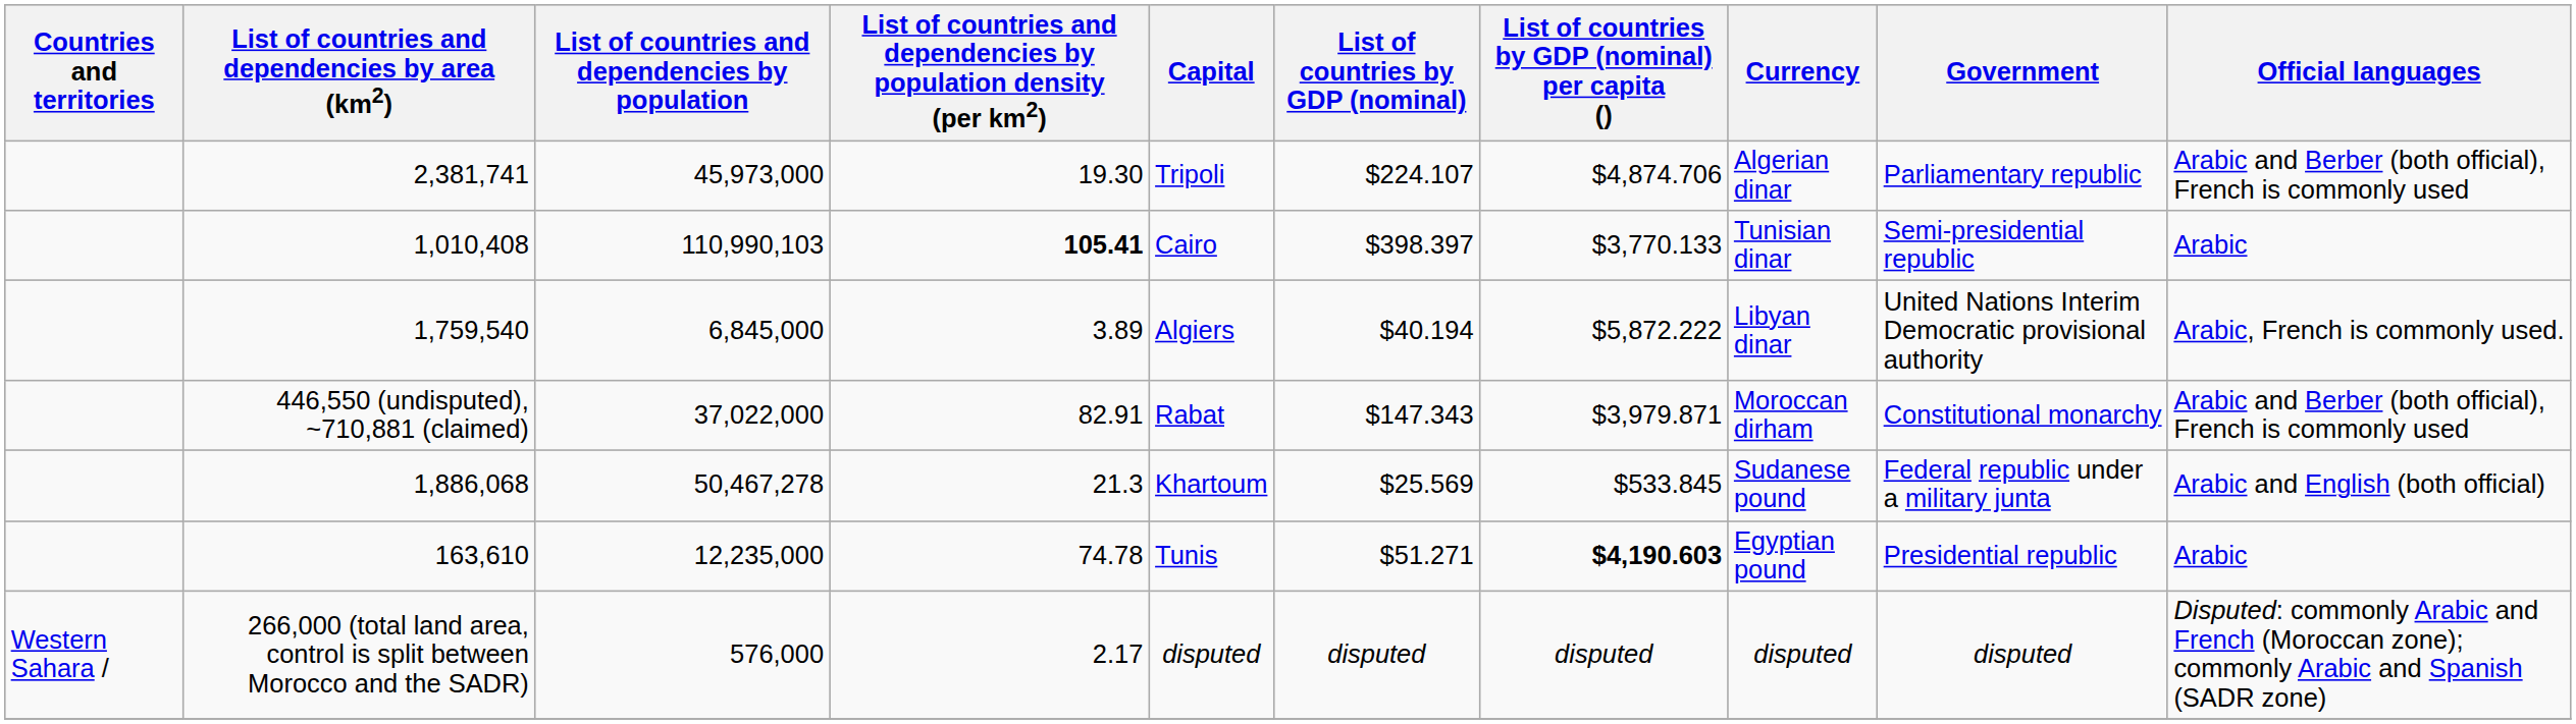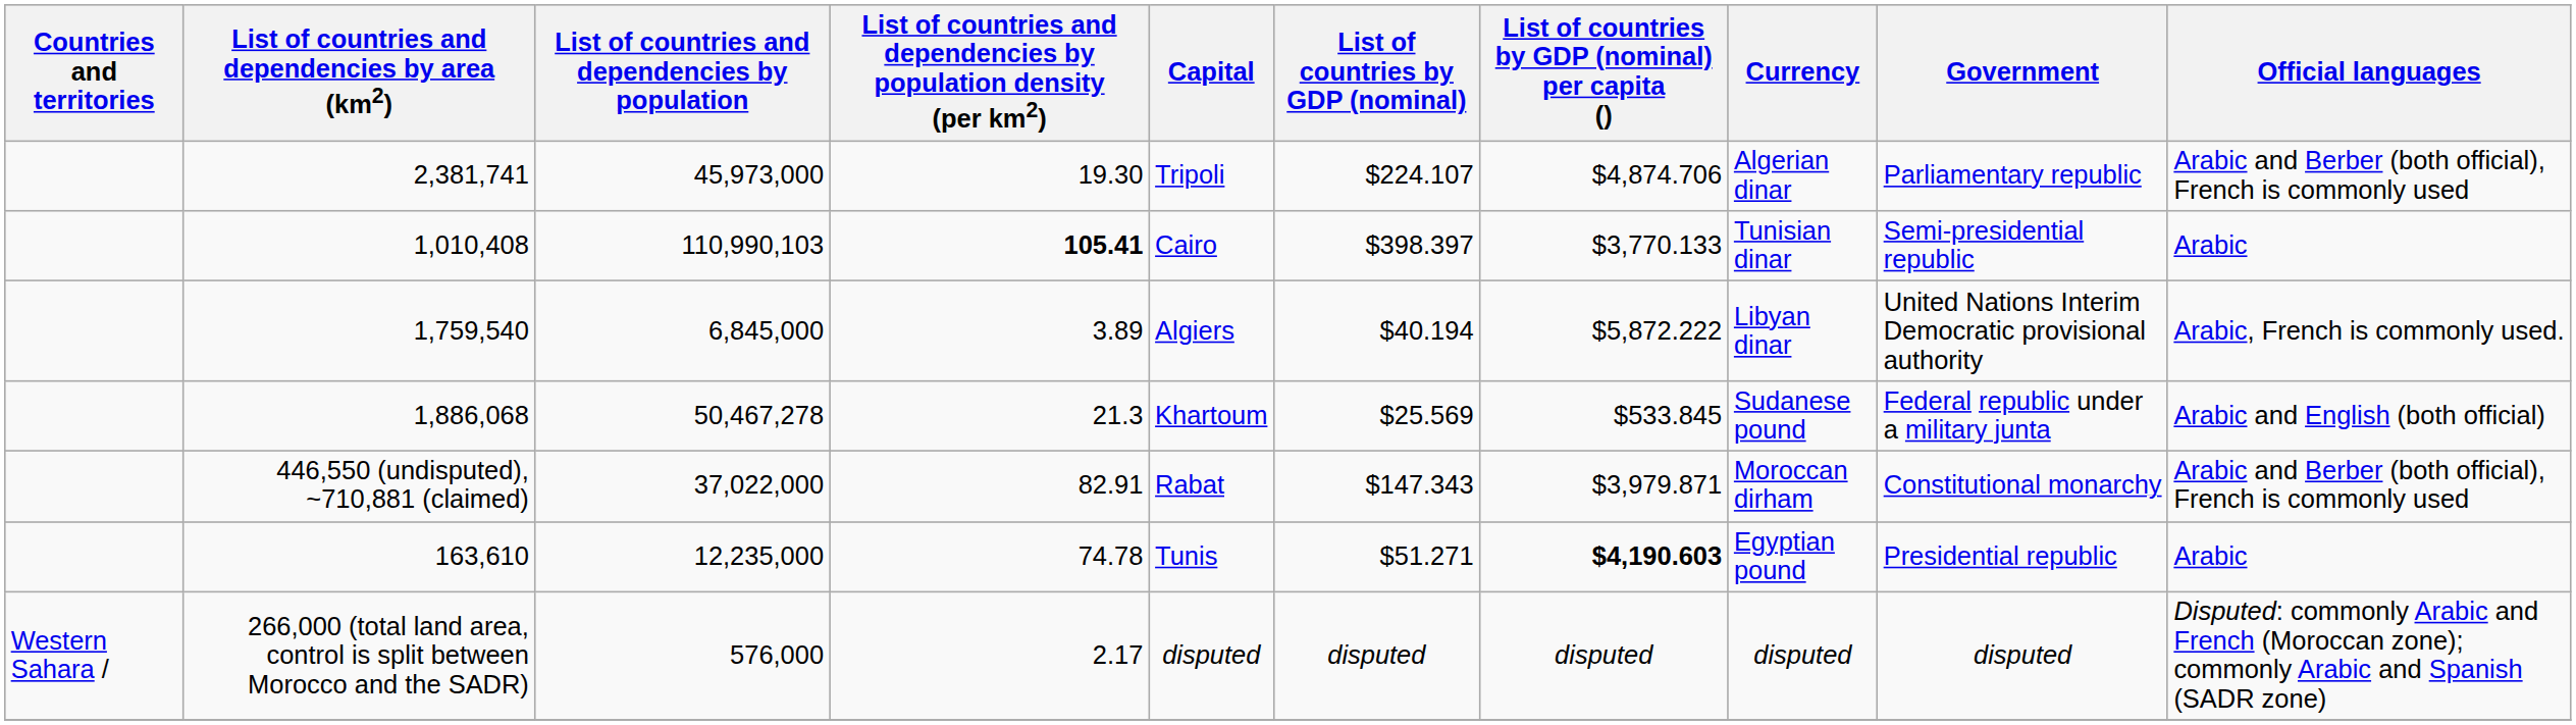 <table class="wikitable sortable" style="border:1px solid #aaa; border-collapse:collapse; font-size:100%; width:100%;">
 <tr style="background:#ececec;">
 <th><a href='#'>Countries</a> and <a href='#'>territories</a></th>
 <th><a href='#'>List of countries and dependencies by area</a><br>(km<sup>2</sup>)</th>
 <th><a href='#'>List of countries and dependencies by population</a></th>
 <th><a href='#'>List of countries and dependencies by population density</a><br>(per km<sup>2</sup>)</th>
 <th><a href='#'>Capital</a></th>
 <th><a href='#'>List of countries by GDP (nominal)</a><br></th>
 <th><a href='#'>List of countries by GDP (nominal) per capita</a><br>()</th>
 <th><a href='#'>Currency</a></th>
 <th><a href='#'>Government</a></th>
 <th><a href='#'>Official languages</a></th>
 </tr>
 <tr>
 <td></td>
 <td style="text-align:right;">2,381,741</td>
 <td style="text-align:right;">45,973,000</td>
 <td style="text-align:right;">19.30</td>
 <td><a href='#'>Tripoli</a></td>
 <td style="text-align:right;">$224.107</td>
 <td style="text-align:right;">$4,874.706</td>
 <td><a href='#'>Algerian dinar</a></td>
 <td><a href='#'>Parliamentary republic</a></td>
 <td><a href='#'>Arabic</a> and <a href='#'>Berber</a> (both official), French is commonly used</td>
 </tr>
 <tr>
 <td></td>
 <td style="text-align:right;">1,010,408</td>
 <td style="text-align:right;">110,990,103</td>
 <td style="text-align:right;"><strong>105.41</strong></td>
 <td><a href='#'>Cairo</a></td>
 <td style="text-align:right;">$398.397</td>
 <td style="text-align:right;">$3,770.133</td>
 <td><a href='#'>Tunisian dinar</a></td>
 <td><a href='#'>Semi-presidential republic</a></td>
 <td><a href='#'>Arabic</a></td>
 </tr>
 <tr>
 <td></td>
 <td style="text-align:right;">1,759,540</td>
 <td style="text-align:right;">6,845,000</td>
 <td style="text-align:right;">3.89</td>
 <td><a href='#'>Algiers</a></td>
 <td style="text-align:right;">$40.194</td>
 <td style="text-align:right;">$5,872.222</td>
 <td><a href='#'>Libyan dinar</a></td>
 <td>United Nations Interim Democratic provisional authority</td>
 <td><a href='#'>Arabic</a>, French is commonly used.</td>
 </tr>
 <tr>
 <td></td>
+<td style="text-align:right;">1,886,068</td>
+<td style="text-align:right;">50,467,278</td>
+<td style="text-align:right;">21.3</td>
+<td><a href='#'>Khartoum</a></td>
+<td style="text-align:right;">$25.569</td>
+<td style="text-align:right;">$533.845</td>
+<td><a href='#'>Sudanese pound</a></td>
+<td><a href='#'>Federal</a> <a href='#'>republic</a> under a <a href='#'>military junta</a></td>
+<td><a href='#'>Arabic</a> and <a href='#'>English</a> (both official)</td>
+</tr>
+<tr>
+<td></td>
 <td style="text-align:right;">446,550 (undisputed), ~710,881 (claimed)</td>
 <td style="text-align:right;">37,022,000</td>
 <td style="text-align:right;">82.91</td>
 <td><a href='#'>Rabat</a></td>
 <td style="text-align:right;">$147.343</td>
 <td style="text-align:right;">$3,979.871</td>
 <td><a href='#'>Moroccan dirham</a></td>
 <td><a href='#'>Constitutional monarchy</a></td>
 <td><a href='#'>Arabic</a> and <a href='#'>Berber</a> (both official), French is commonly used</td>
-</tr>
-<tr>
-<td></td>
-<td style="text-align:right;">1,886,068</td>
-<td style="text-align:right;">50,467,278</td>
-<td style="text-align:right;">21.3</td>
-<td><a href='#'>Khartoum</a></td>
-<td style="text-align:right;">$25.569</td>
-<td style="text-align:right;">$533.845</td>
-<td><a href='#'>Sudanese pound</a></td>
-<td><a href='#'>Federal</a> <a href='#'>republic</a> under a <a href='#'>military junta</a></td>
-<td><a href='#'>Arabic</a> and <a href='#'>English</a> (both official)</td>
 </tr>
 <tr>
 <td></td>
 <td style="text-align:right;">163,610</td>
 <td style="text-align:right;">12,235,000</td>
 <td style="text-align:right;">74.78</td>
 <td><a href='#'>Tunis</a></td>
 <td style="text-align:right;">$51.271</td>
 <td style="text-align:right;"><strong>$4,190.603</strong></td>
 <td><a href='#'>Egyptian pound</a></td>
 <td><a href='#'>Presidential republic</a></td>
 <td><a href='#'>Arabic</a></td>
 </tr>
 <tr>
 <td><a href='#'>Western Sahara</a> / </td>
 <td style="text-align:right;">266,000 (total land area, control is split between Morocco and the SADR)</td>
 <td style="text-align:right;">576,000</td>
 <td style="text-align:right;">2.17</td>
 <td style="text-align:center;"><em>disputed</em></td>
 <td style="text-align:center;"><em>disputed</em></td>
 <td style="text-align:center;"><em>disputed</em></td>
 <td style="text-align:center;"><em>disputed</em></td>
 <td style="text-align:center;"><em>disputed</em></td>
 <td><em>Disputed</em>: commonly <a href='#'>Arabic</a> and <a href='#'>French</a> (Moroccan zone); commonly <a href='#'>Arabic</a> and <a href='#'>Spanish</a> (SADR zone)</td>
 </tr>
 <tr>
 </tr>
 </table>
